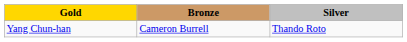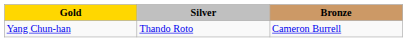 <table class="wikitable" style="text-align:left">
 <tr align="center">
 <td width=200 bgcolor=gold><strong>Gold</strong></td>
+<td width=200 bgcolor=silver><strong>Silver</strong></td>
 <td width=200 bgcolor=CC9966><strong>Bronze</strong></td>
-<td width=200 bgcolor=silver><strong>Silver</strong></td>
 </tr>
 <tr>
 <td><a href='#'>Yang Chun-han</a><br></td>
+<td><a href='#'>Thando Roto</a><br></td>
 <td><a href='#'>Cameron Burrell</a><br></td>
-<td><a href='#'>Thando Roto</a><br></td>
 </tr>
 </table>
